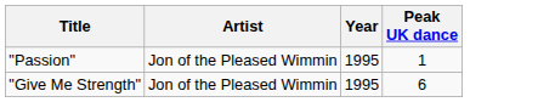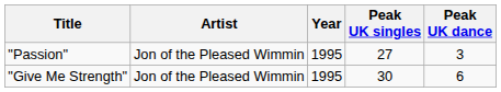 <table class="wikitable sortable">
 <tr>
 <th>Title</th>
 <th>Artist</th>
 <th>Year</th>
+<th>Peak<br><a href='#'>UK singles</a></th>
 <th>Peak<br><a href='#'>UK dance</a></th>
 </tr>
 <tr>
 <td>"Passion"</td>
 <td>Jon of the Pleased Wimmin</td>
 <td>1995</td>
-<td style="text-align:center;">1</td>
+<td style="text-align:center;">27</td>
+<td style="text-align:center;">3</td>
 </tr>
 <tr>
 <td>"Give Me Strength"</td>
 <td>Jon of the Pleased Wimmin</td>
 <td>1995</td>
+<td style="text-align:center;">30</td>
 <td style="text-align:center;">6</td>
 </tr>
 </table>
